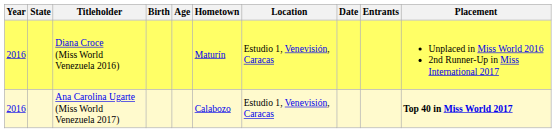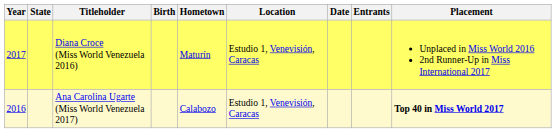 <table class="wikitable sortable" style="font-size: 95%;">
 <tr>
 <th>Year</th>
 <th>State</th>
 <th>Titleholder</th>
 <th>Birth</th>
-<th>Age</th>
 <th>Hometown</th>
 <th>Location</th>
 <th>Date</th>
 <th>Entrants</th>
 <th>Placement</th>
 </tr>
 <tr style="background-color:#FFFF66;">
-<td><a href='#'>2016</a></td>
+<td><a href='#'>2017</a></td>
 <td></td>
 <td><a href='#'>Diana Croce</a><br>(Miss World Venezuela 2016)</td>
-<td></td>
 <td></td>
 <td><a href='#'>Maturín</a></td>
 <td>Estudio 1, <a href='#'>Venevisión</a>, <a href='#'>Caracas</a></td>
 <td></td>
 <td></td>
 <td><br><ul><li>Unplaced in <a href='#'>Miss World 2016</a></li><li>2nd Runner-Up in <a href='#'>Miss International 2017</a></li></ul></td>
 </tr>
 <tr style="background-color:#FFFACD;">
 <td><a href='#'>2016</a></td>
 <td></td>
 <td><a href='#'>Ana Carolina Ugarte</a><br>(Miss World Venezuela 2017)</td>
 <td></td>
-<td></td>
 <td><a href='#'>Calabozo</a></td>
 <td>Estudio 1, <a href='#'>Venevisión</a>, <a href='#'>Caracas</a></td>
 <td></td>
 <td></td>
 <td><strong>Top 40 in <a href='#'>Miss World 2017</a></strong></td>
 </tr>
 </table>
